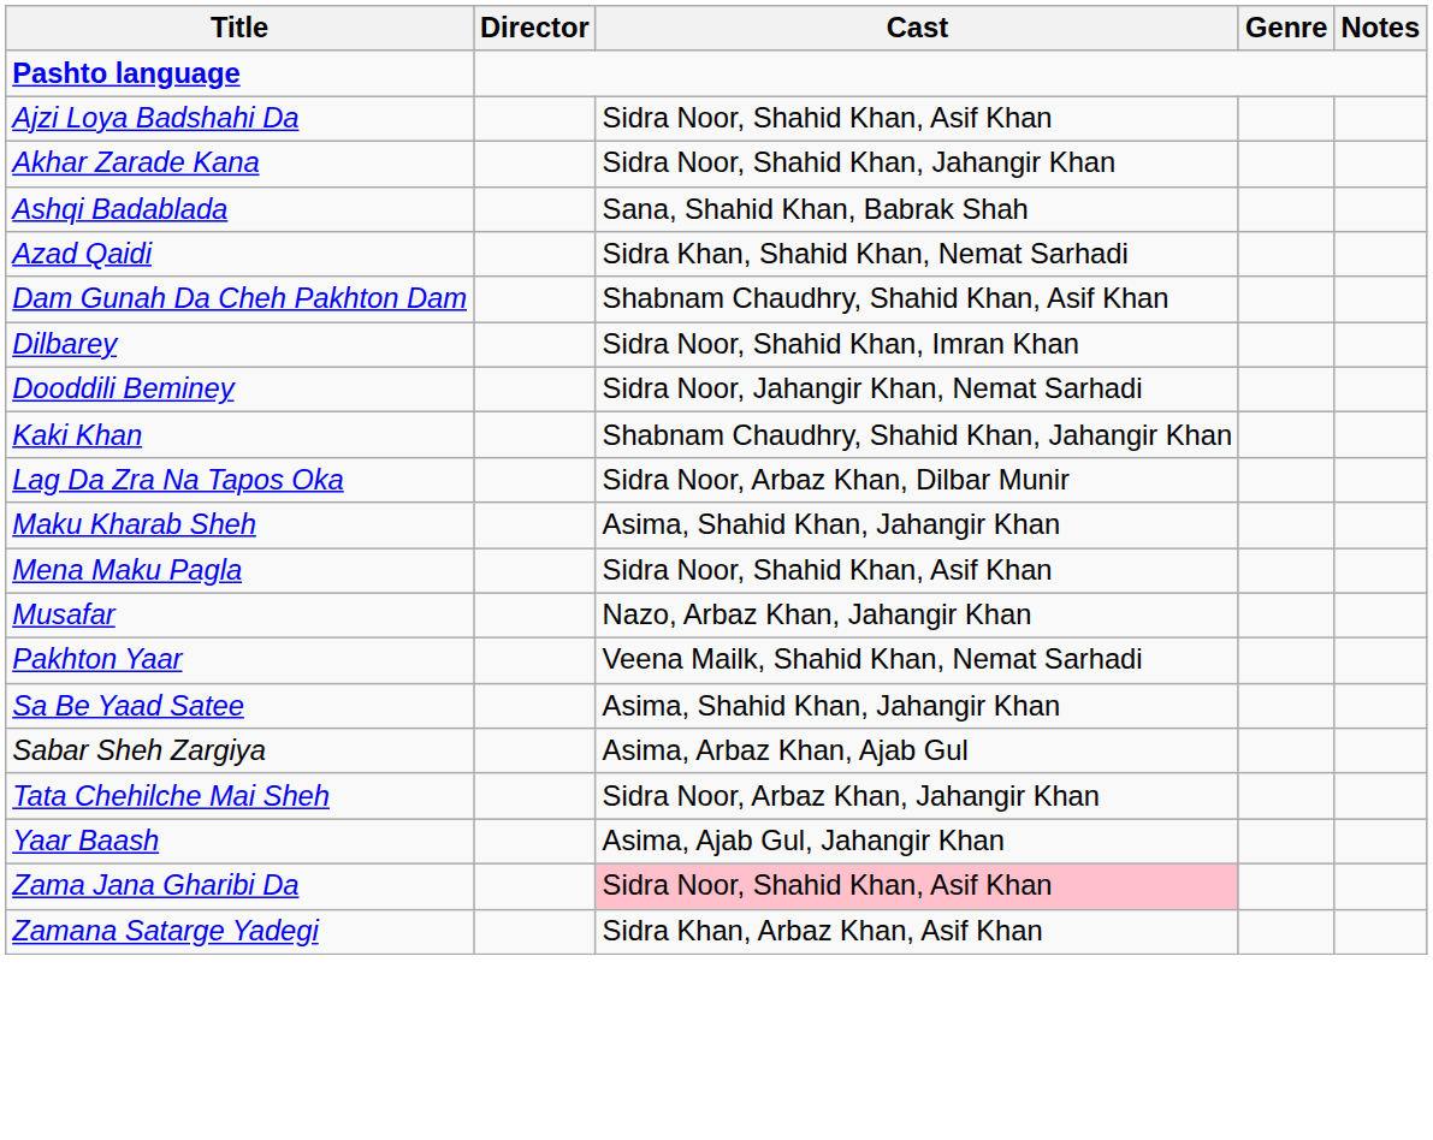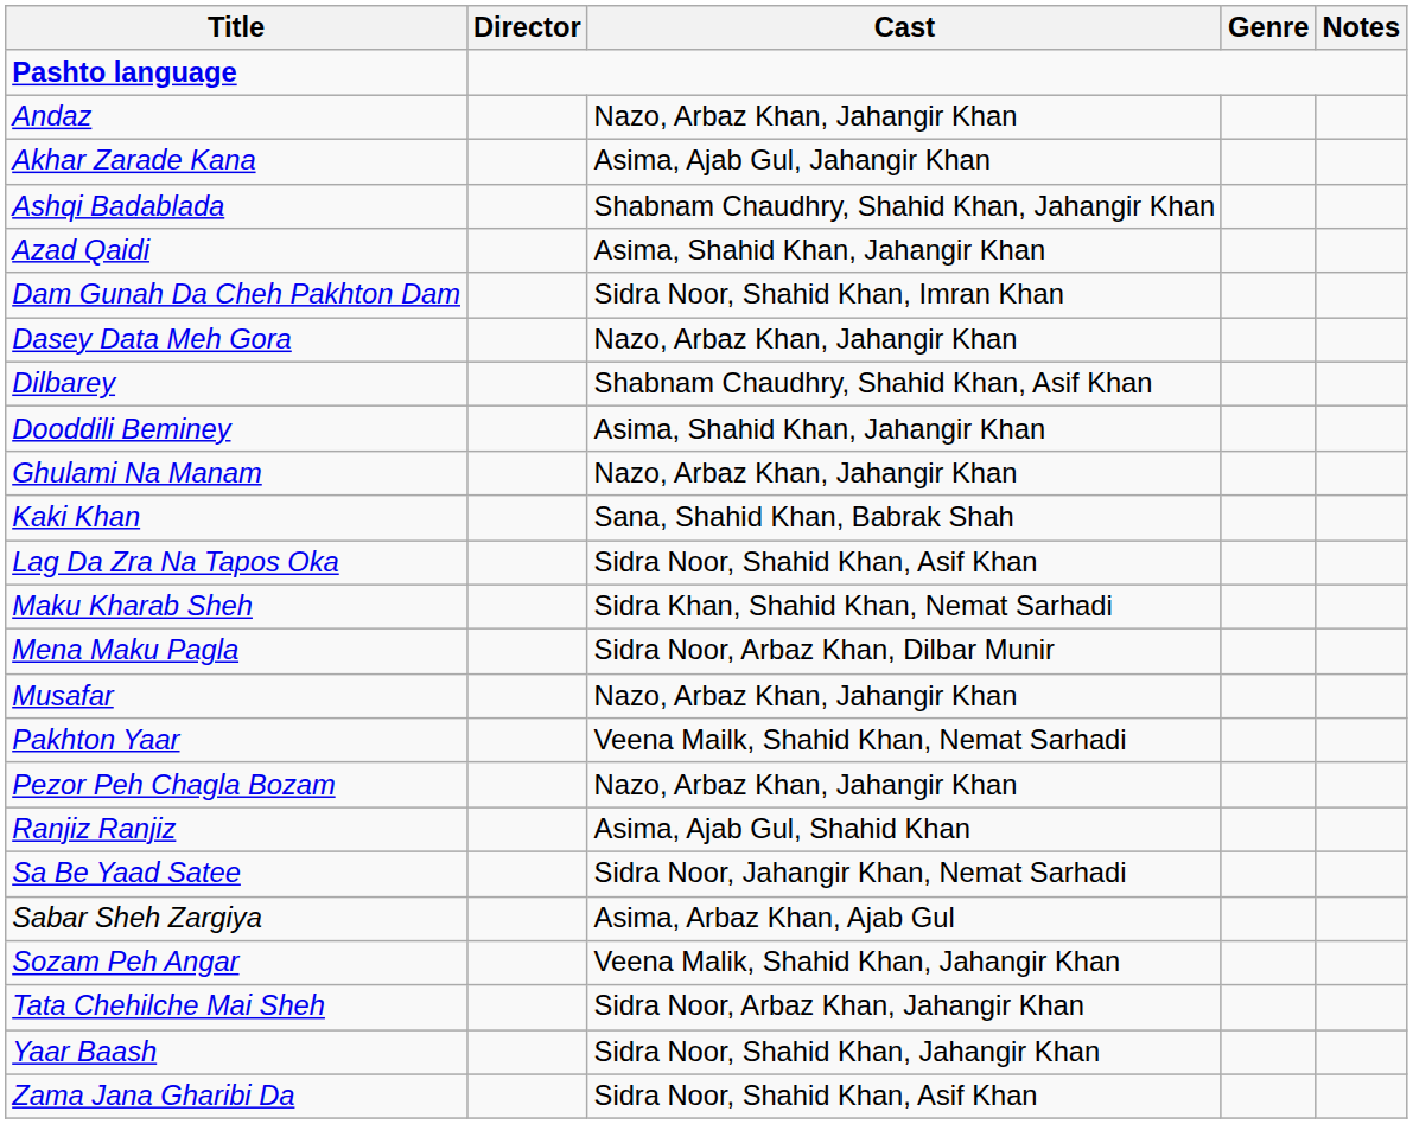 <table class="wikitable">
 <tr>
 <th>Title</th>
 <th>Director</th>
 <th>Cast</th>
 <th>Genre</th>
 <th>Notes</th>
 </tr>
 <tr>
 <td><strong><a href='#'>Pashto language</a></strong></td>
 </tr>
 <tr>
-<td><em><a href='#'>Ajzi Loya Badshahi Da</a></em></td>
+<td><em><a href='#'>Andaz</a></em></td>
+<td></td>
+<td>Nazo, Arbaz Khan, Jahangir Khan</td>
+<td></td>
+<td></td>
+</tr>
+<tr>
+<td><em><a href='#'>Akhar Zarade Kana</a></em></td>
+<td></td>
+<td>Asima, Ajab Gul, Jahangir Khan</td>
+<td></td>
+<td></td>
+</tr>
+<tr>
+<td><em><a href='#'>Ashqi Badablada</a></em></td>
+<td></td>
+<td>Shabnam Chaudhry, Shahid Khan, Jahangir Khan</td>
+<td></td>
+<td></td>
+</tr>
+<tr>
+<td><em><a href='#'>Azad Qaidi</a></em></td>
+<td></td>
+<td>Asima, Shahid Khan, Jahangir Khan</td>
+<td></td>
+<td></td>
+</tr>
+<tr>
+<td><em><a href='#'>Dam Gunah Da Cheh Pakhton Dam</a></em></td>
+<td></td>
+<td>Sidra Noor, Shahid Khan, Imran Khan</td>
+<td></td>
+<td></td>
+</tr>
+<tr>
+<td><em><a href='#'>Dasey Data Meh Gora</a></em></td>
+<td></td>
+<td>Nazo, Arbaz Khan, Jahangir Khan</td>
+<td></td>
+<td></td>
+</tr>
+<tr>
+<td><em><a href='#'>Dilbarey</a></em></td>
+<td></td>
+<td>Shabnam Chaudhry, Shahid Khan, Asif Khan</td>
+<td></td>
+<td></td>
+</tr>
+<tr>
+<td><em><a href='#'>Dooddili Beminey</a></em></td>
+<td></td>
+<td>Asima, Shahid Khan, Jahangir Khan</td>
+<td></td>
+<td></td>
+</tr>
+<tr>
+<td><em><a href='#'>Ghulami Na Manam</a></em></td>
+<td></td>
+<td>Nazo, Arbaz Khan, Jahangir Khan</td>
+<td></td>
+<td></td>
+</tr>
+<tr>
+<td><em><a href='#'>Kaki Khan</a></em></td>
+<td></td>
+<td>Sana, Shahid Khan, Babrak Shah</td>
+<td></td>
+<td></td>
+</tr>
+<tr>
+<td><em><a href='#'>Lag Da Zra Na Tapos Oka</a></em></td>
 <td></td>
 <td>Sidra Noor, Shahid Khan, Asif Khan</td>
 <td></td>
 <td></td>
 </tr>
 <tr>
-<td><em><a href='#'>Akhar Zarade Kana</a></em></td>
-<td></td>
-<td>Sidra Noor, Shahid Khan, Jahangir Khan</td>
-<td></td>
-<td></td>
-</tr>
-<tr>
-<td><em><a href='#'>Ashqi Badablada</a></em></td>
-<td></td>
-<td>Sana, Shahid Khan, Babrak Shah</td>
-<td></td>
-<td></td>
-</tr>
-<tr>
-<td><em><a href='#'>Azad Qaidi</a></em></td>
+<td><em><a href='#'>Maku Kharab Sheh</a></em></td>
 <td></td>
 <td>Sidra Khan, Shahid Khan, Nemat Sarhadi</td>
 <td></td>
 <td></td>
 </tr>
 <tr>
-<td><em><a href='#'>Dam Gunah Da Cheh Pakhton Dam</a></em></td>
-<td></td>
-<td>Shabnam Chaudhry, Shahid Khan, Asif Khan</td>
-<td></td>
-<td></td>
-</tr>
-<tr>
-<td><em><a href='#'>Dilbarey</a></em></td>
-<td></td>
-<td>Sidra Noor, Shahid Khan, Imran Khan</td>
-<td></td>
-<td></td>
-</tr>
-<tr>
-<td><em><a href='#'>Dooddili Beminey</a></em></td>
-<td></td>
-<td>Sidra Noor, Jahangir Khan, Nemat Sarhadi</td>
-<td></td>
-<td></td>
-</tr>
-<tr>
-<td><em><a href='#'>Kaki Khan</a></em></td>
-<td></td>
-<td>Shabnam Chaudhry, Shahid Khan, Jahangir Khan</td>
-<td></td>
-<td></td>
-</tr>
-<tr>
-<td><em><a href='#'>Lag Da Zra Na Tapos Oka</a></em></td>
+<td><em><a href='#'>Mena Maku Pagla</a></em></td>
 <td></td>
 <td>Sidra Noor, Arbaz Khan, Dilbar Munir</td>
-<td></td>
-<td></td>
-</tr>
-<tr>
-<td><em><a href='#'>Maku Kharab Sheh</a></em></td>
-<td></td>
-<td>Asima, Shahid Khan, Jahangir Khan</td>
-<td></td>
-<td></td>
-</tr>
-<tr>
-<td><em><a href='#'>Mena Maku Pagla</a></em></td>
-<td></td>
-<td>Sidra Noor, Shahid Khan, Asif Khan</td>
 <td></td>
 <td></td>
 </tr>
 <tr>
 <td><em><a href='#'>Musafar</a></em></td>
 <td></td>
 <td>Nazo, Arbaz Khan, Jahangir Khan</td>
 <td></td>
 <td></td>
 </tr>
 <tr>
 <td><em><a href='#'>Pakhton Yaar</a></em></td>
 <td></td>
 <td>Veena Mailk, Shahid Khan, Nemat Sarhadi</td>
 <td></td>
 <td></td>
 </tr>
 <tr>
+<td><em><a href='#'>Pezor Peh Chagla Bozam</a></em></td>
+<td></td>
+<td>Nazo, Arbaz Khan, Jahangir Khan</td>
+<td></td>
+<td></td>
+</tr>
+<tr>
+<td><em><a href='#'>Ranjiz Ranjiz</a></em></td>
+<td></td>
+<td>Asima, Ajab Gul, Shahid Khan</td>
+<td></td>
+<td></td>
+</tr>
+<tr>
 <td><em><a href='#'>Sa Be Yaad Satee</a></em></td>
 <td></td>
-<td>Asima, Shahid Khan, Jahangir Khan</td>
+<td>Sidra Noor, Jahangir Khan, Nemat Sarhadi</td>
 <td></td>
 <td></td>
 </tr>
 <tr>
 <td><em>Sabar Sheh Zargiya</em></td>
 <td></td>
 <td>Asima, Arbaz Khan, Ajab Gul</td>
+<td></td>
+<td></td>
+</tr>
+<tr>
+<td><em><a href='#'>Sozam Peh Angar</a></em></td>
+<td></td>
+<td>Veena Malik, Shahid Khan, Jahangir Khan</td>
 <td></td>
 <td></td>
 </tr>
 <tr>
 <td><em><a href='#'>Tata Chehilche Mai Sheh</a></em></td>
 <td></td>
 <td>Sidra Noor, Arbaz Khan, Jahangir Khan</td>
 <td></td>
 <td></td>
 </tr>
 <tr>
 <td><em><a href='#'>Yaar Baash</a></em></td>
 <td></td>
-<td>Asima, Ajab Gul, Jahangir Khan</td>
+<td>Sidra Noor, Shahid Khan, Jahangir Khan</td>
 <td></td>
 <td></td>
 </tr>
 <tr>
 <td><em><a href='#'>Zama Jana Gharibi Da</a></em></td>
 <td></td>
-<td style="background: pink;">Sidra Noor, Shahid Khan, Asif Khan</td>
-<td></td>
-<td></td>
-</tr>
-<tr>
-<td><em><a href='#'>Zamana Satarge Yadegi</a></em></td>
-<td></td>
-<td>Sidra Khan, Arbaz Khan, Asif Khan</td>
+<td>Sidra Noor, Shahid Khan, Asif Khan</td>
 <td></td>
 <td></td>
 </tr>
 </table>
